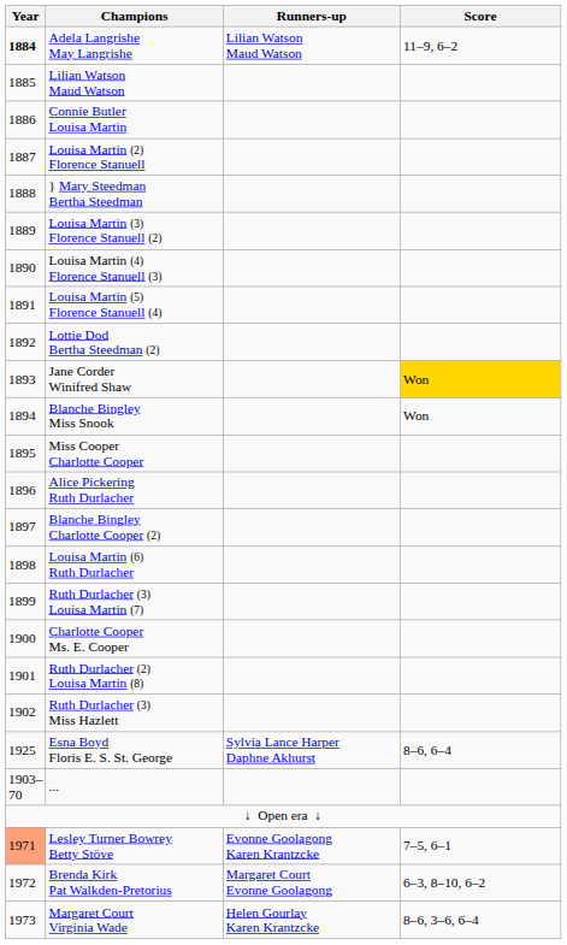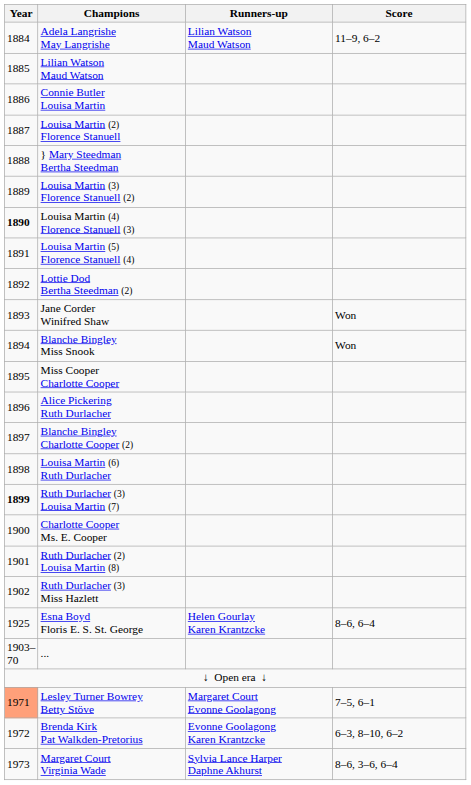 <table class="sortable wikitable">
 <tr>
 <th style="width:40px">Year</th>
 <th style="width:200px">Champions</th>
 <th style="width:200px">Runners-up</th>
 <th style="width:180px" class="unsortable">Score</th>
 </tr>
 <tr>
-<td><strong>1884</strong></td>
+<td>1884</td>
 <td> <a href='#'>Adela Langrishe</a> <br>  <a href='#'>May Langrishe</a></td>
 <td> <a href='#'>Lilian Watson</a> <br> <a href='#'>Maud Watson</a></td>
 <td>11–9, 6–2</td>
 </tr>
 <tr>
 <td>1885</td>
 <td> <a href='#'>Lilian Watson</a> <br> <a href='#'>Maud Watson</a></td>
 <td></td>
 <td></td>
 </tr>
 <tr>
 <td>1886</td>
 <td> <a href='#'>Connie Butler</a> <br>  <a href='#'>Louisa Martin</a></td>
 <td></td>
 <td></td>
 </tr>
 <tr>
 <td>1887</td>
 <td> <a href='#'>Louisa Martin</a> <small>(2)</small><br>  <a href='#'>Florence Stanuell</a></td>
 <td></td>
 <td></td>
 </tr>
 <tr>
 <td>1888</td>
 <td>} <a href='#'>Mary Steedman</a> <br>  <a href='#'>Bertha Steedman</a></td>
 <td></td>
 <td></td>
 </tr>
 <tr>
 <td>1889</td>
 <td> <a href='#'>Louisa Martin</a> <small>(3)</small><br>   <a href='#'>Florence Stanuell</a> <small>(2)</small></td>
 <td></td>
 <td></td>
 </tr>
 <tr>
-<td>1890</td>
+<td><strong>1890</strong></td>
 <td> Louisa Martin <small>(4)</small><br>   <a href='#'>Florence Stanuell</a> <small>(3)</small></td>
 <td></td>
 <td></td>
 </tr>
 <tr>
 <td>1891</td>
 <td> <a href='#'>Louisa Martin</a> <small>(5)</small><br>   <a href='#'>Florence Stanuell</a> <small>(4)</small></td>
 <td></td>
 <td></td>
 </tr>
 <tr>
 <td>1892</td>
 <td> <a href='#'>Lottie Dod</a> <br> <a href='#'>Bertha Steedman</a> <small>(2)</small></td>
 <td></td>
 <td></td>
 </tr>
 <tr>
 <td>1893</td>
 <td> Jane Corder <br> Winifred Shaw</td>
 <td></td>
-<td style="background: gold;">Won</td>
+<td>Won</td>
 </tr>
 <tr>
 <td>1894</td>
 <td> <a href='#'>Blanche Bingley</a> <br> Miss Snook</td>
 <td></td>
 <td>Won</td>
 </tr>
 <tr>
 <td>1895</td>
 <td> Miss Cooper <br>  <a href='#'>Charlotte Cooper</a></td>
 <td></td>
 <td></td>
 </tr>
 <tr>
 <td>1896</td>
 <td> <a href='#'>Alice Pickering</a> <br>  <a href='#'>Ruth Durlacher</a></td>
 <td></td>
 <td></td>
 </tr>
 <tr>
 <td>1897</td>
 <td> <a href='#'>Blanche Bingley</a> <br>  <a href='#'>Charlotte Cooper</a> <small>(2)</small></td>
 <td></td>
 <td></td>
 </tr>
 <tr>
 <td>1898</td>
 <td> <a href='#'>Louisa Martin</a> <small>(6)</small><br>  <a href='#'>Ruth Durlacher</a></td>
 <td></td>
 <td></td>
 </tr>
 <tr>
-<td>1899</td>
+<td><strong>1899</strong></td>
 <td> <a href='#'>Ruth Durlacher</a> <small>(3)</small><br>  <a href='#'>Louisa Martin</a> <small>(7)</small></td>
 <td></td>
 <td></td>
 </tr>
 <tr>
 <td>1900</td>
 <td> <a href='#'>Charlotte Cooper</a> <br>  Ms. E. Cooper</td>
 <td></td>
 <td></td>
 </tr>
 <tr>
 <td>1901</td>
 <td> <a href='#'>Ruth Durlacher</a> <small>(2)</small><br>  <a href='#'>Louisa Martin</a> <small>(8)</small></td>
 <td></td>
 <td></td>
 </tr>
 <tr>
 <td>1902</td>
 <td> <a href='#'>Ruth Durlacher</a> <small>(3)</small><br> Miss Hazlett</td>
 <td></td>
 <td></td>
 </tr>
 <tr>
 <td>1925</td>
 <td> <a href='#'>Esna Boyd</a> <br>  Floris E. S. St. George</td>
-<td> <a href='#'>Sylvia Lance Harper</a><br>  <a href='#'>Daphne Akhurst</a></td>
+<td> <a href='#'>Helen Gourlay</a> <br>  <a href='#'>Karen Krantzcke</a></td>
 <td>8–6, 6–4</td>
 </tr>
 <tr>
 <td>1903–70</td>
 <td>...</td>
 <td></td>
 <td></td>
 </tr>
 <tr>
 <td colspan="4" align="center">↓  Open era  ↓</td>
 </tr>
 <tr>
 <td style="background: lightsalmon;">1971</td>
 <td> <a href='#'>Lesley Turner Bowrey</a> <br>  <a href='#'>Betty Stöve</a></td>
-<td> <a href='#'>Evonne Goolagong</a> <br>  <a href='#'>Karen Krantzcke</a></td>
+<td> <a href='#'>Margaret Court</a> <br>  <a href='#'>Evonne Goolagong</a></td>
 <td>7–5, 6–1</td>
 </tr>
 <tr>
 <td>1972</td>
 <td> <a href='#'>Brenda Kirk</a> <br>  <a href='#'>Pat Walkden-Pretorius</a></td>
-<td> <a href='#'>Margaret Court</a> <br>  <a href='#'>Evonne Goolagong</a></td>
+<td> <a href='#'>Evonne Goolagong</a> <br>  <a href='#'>Karen Krantzcke</a></td>
 <td>6–3, 8–10, 6–2</td>
 </tr>
 <tr>
 <td>1973</td>
 <td> <a href='#'>Margaret Court</a> <br>  <a href='#'>Virginia Wade</a></td>
-<td> <a href='#'>Helen Gourlay</a> <br>  <a href='#'>Karen Krantzcke</a></td>
+<td> <a href='#'>Sylvia Lance Harper</a><br>  <a href='#'>Daphne Akhurst</a></td>
 <td>8–6, 3–6, 6–4</td>
 </tr>
 </table>
